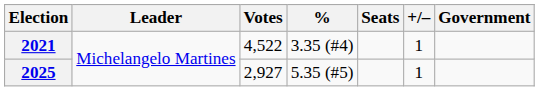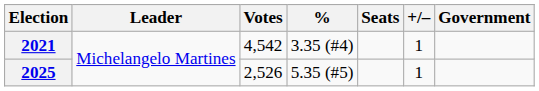 <table class="wikitable" style="text-align: center;">
 <tr>
 <th>Election</th>
 <th>Leader</th>
 <th>Votes</th>
 <th>%</th>
 <th>Seats</th>
 <th>+/–</th>
 <th>Government</th>
 </tr>
 <tr>
 <th><a href='#'>2021</a></th>
 <td rowspan="2" align="left"><a href='#'>Michelangelo Martines</a></td>
-<td>4,522</td>
+<td>4,542</td>
 <td>3.35 (#4)</td>
 <td></td>
 <td> 1</td>
 <td></td>
 </tr>
 <tr>
 <th><a href='#'>2025</a></th>
-<td>2,927</td>
+<td>2,526</td>
 <td>5.35 (#5)</td>
 <td></td>
 <td> 1</td>
 <td></td>
 </tr>
 </table>
